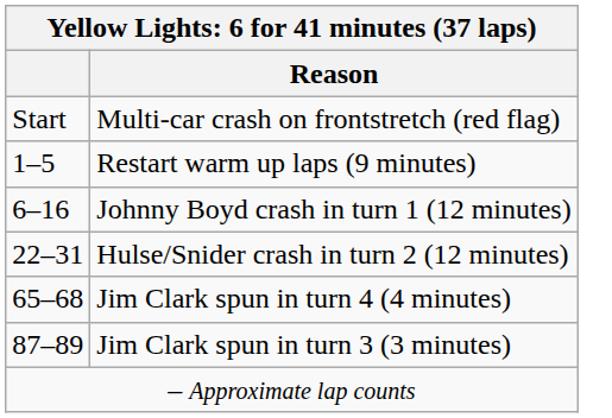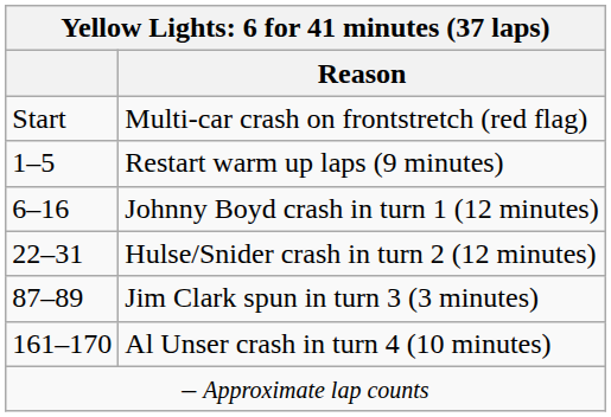 <table class="wikitable">
 <tr>
 <th colspan=2>Yellow Lights: 6 for 41 minutes (37 laps)</th>
 </tr>
 <tr>
 <th></th>
 <th>Reason</th>
 </tr>
 <tr>
 <td>Start</td>
 <td>Multi-car crash on frontstretch (red flag)</td>
 </tr>
 <tr>
 <td>1–5</td>
 <td>Restart warm up laps (9 minutes)</td>
 </tr>
 <tr>
 <td>6–16</td>
 <td>Johnny Boyd crash in turn 1 (12 minutes)</td>
 </tr>
 <tr>
 <td>22–31</td>
 <td>Hulse/Snider crash in turn 2 (12 minutes)</td>
 </tr>
 <tr>
-<td>65–68</td>
-<td>Jim Clark spun in turn 4 (4 minutes)</td>
+<td>87–89</td>
+<td>Jim Clark spun in turn 3 (3 minutes)</td>
 </tr>
 <tr>
-<td>87–89</td>
-<td>Jim Clark spun in turn 3 (3 minutes)</td>
+<td>161–170</td>
+<td>Al Unser crash in turn 4 (10 minutes)</td>
 </tr>
 <tr>
 <td colspan=2 align=center> – <em><small>Approximate lap counts</small></em></td>
 </tr>
 </table>
